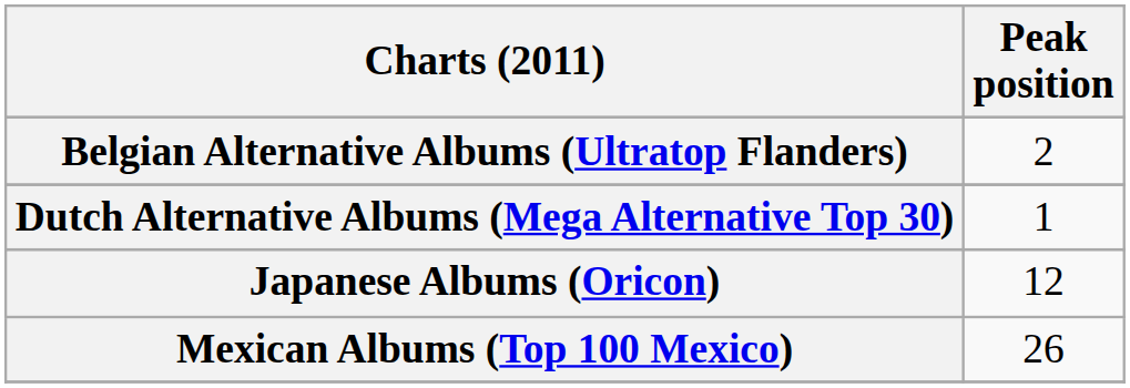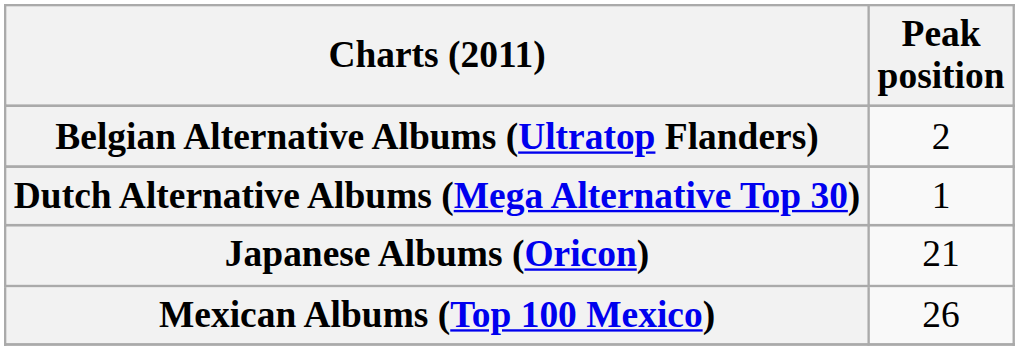 <table class="wikitable sortable plainrowheaders" style="text-align:center;">
 <tr>
 <th scope="col">Charts (2011)</th>
 <th scope="col">Peak<br>position</th>
 </tr>
 <tr>
 </tr>
 <tr>
 </tr>
 <tr>
 </tr>
 <tr>
 <th scope="row">Belgian Alternative Albums (<a href='#'>Ultratop</a> Flanders)</th>
 <td>2</td>
 </tr>
 <tr>
 </tr>
 <tr>
 </tr>
 <tr>
 </tr>
 <tr>
 </tr>
 <tr>
 <th scope="row">Dutch Alternative Albums (<a href='#'>Mega Alternative Top 30</a>)</th>
 <td>1</td>
 </tr>
 <tr>
 </tr>
 <tr>
 </tr>
 <tr>
 </tr>
 <tr>
 </tr>
 <tr>
 </tr>
 <tr>
 </tr>
 <tr>
 <th scope="row">Japanese Albums (<a href='#'>Oricon</a>)</th>
-<td>12</td>
+<td>21</td>
 </tr>
 <tr>
 <th scope="row">Mexican Albums (<a href='#'>Top 100 Mexico</a>)</th>
 <td>26</td>
 </tr>
 <tr>
 </tr>
 <tr>
 </tr>
 <tr>
 </tr>
 <tr>
 </tr>
 <tr>
 </tr>
 <tr>
 </tr>
 <tr>
 </tr>
 <tr>
 </tr>
 <tr>
 </tr>
 <tr>
 </tr>
 <tr>
 </tr>
 <tr>
 </tr>
 <tr>
 </tr>
 <tr>
 </tr>
 </table>
